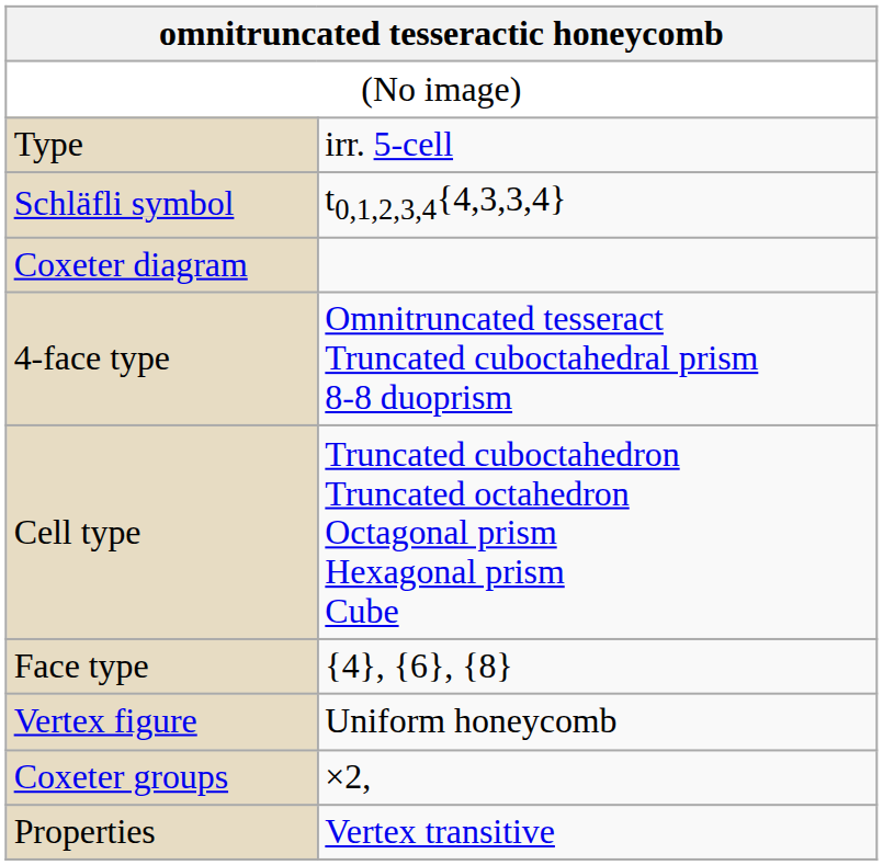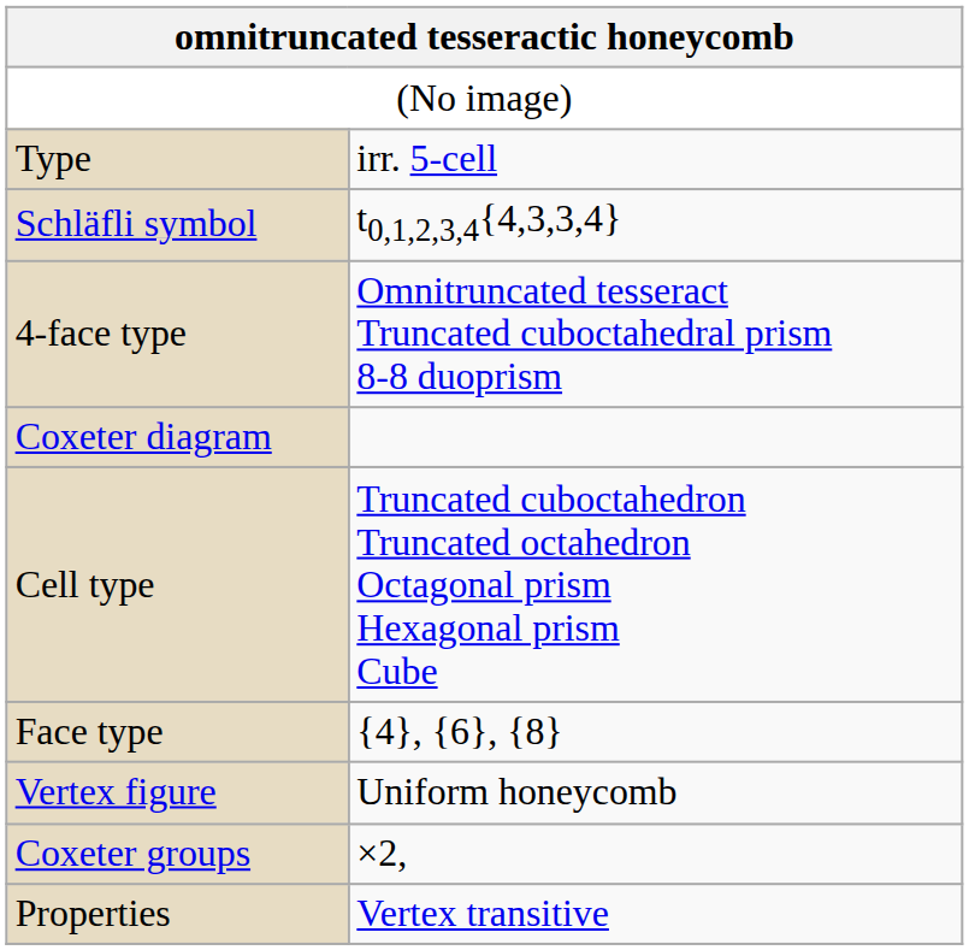 <table class="wikitable" align="right" width="400">
 <tr>
 <th bgcolor=#e7dcc3 colspan=2>omnitruncated tesseractic honeycomb</th>
 </tr>
 <tr>
 <td bgcolor=#ffffff align=center colspan=2>(No image)</td>
 </tr>
 <tr>
 <td bgcolor=#e7dcc3>Type</td>
 <td>irr. <a href='#'>5-cell</a></td>
 </tr>
 <tr>
 <td bgcolor=#e7dcc3><a href='#'>Schläfli symbol</a></td>
 <td>t<sub>0,1,2,3,4</sub>{4,3,3,4}</td>
 </tr>
 <tr>
+<td bgcolor=#e7dcc3>4-face type</td>
+<td><a href='#'>Omnitruncated tesseract</a> <br><a href='#'>Truncated cuboctahedral prism</a> <br><a href='#'>8-8 duoprism</a> </td>
+</tr>
+<tr>
 <td bgcolor=#e7dcc3><a href='#'>Coxeter diagram</a></td>
 <td></td>
-</tr>
-<tr>
-<td bgcolor=#e7dcc3>4-face type</td>
-<td><a href='#'>Omnitruncated tesseract</a> <br><a href='#'>Truncated cuboctahedral prism</a> <br><a href='#'>8-8 duoprism</a> </td>
 </tr>
 <tr>
 <td bgcolor=#e7dcc3>Cell type</td>
 <td><a href='#'>Truncated cuboctahedron</a> <br><a href='#'>Truncated octahedron</a> <br><a href='#'>Octagonal prism</a> <br><a href='#'>Hexagonal prism</a> <br><a href='#'>Cube</a> </td>
 </tr>
 <tr>
 <td bgcolor=#e7dcc3>Face type</td>
 <td>{4}, {6}, {8}</td>
 </tr>
 <tr>
 <td bgcolor=#e7dcc3><a href='#'>Vertex figure</a></td>
 <td>Uniform honeycomb</td>
 </tr>
 <tr>
 <td bgcolor=#e7dcc3><a href='#'>Coxeter groups</a></td>
 <td>×2, </td>
 </tr>
 <tr>
 <td bgcolor=#e7dcc3>Properties</td>
 <td><a href='#'>Vertex transitive</a></td>
 </tr>
 </table>
